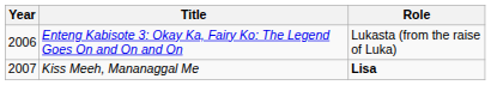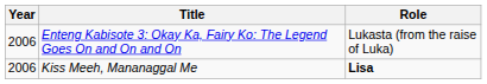 <table class="wikitable">
 <tr>
 <th>Year</th>
 <th>Title</th>
 <th>Role</th>
 </tr>
 <tr>
 <td>2006</td>
 <td><em><a href='#'>Enteng Kabisote 3: Okay Ka, Fairy Ko: The Legend Goes On and On and On</a></em></td>
 <td>Lukasta (from the raise of Luka)</td>
 </tr>
 <tr>
-<td>2007</td>
+<td>2006</td>
 <td><em>Kiss Meeh, Mananaggal Me</em></td>
 <td><strong>Lisa</strong></td>
 </tr>
 </table>
